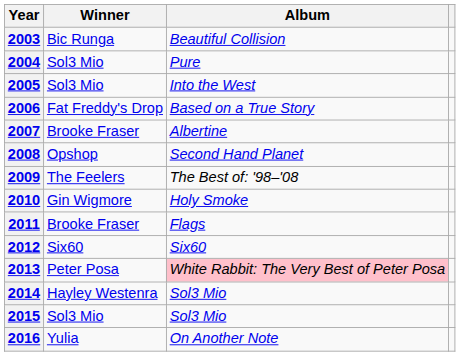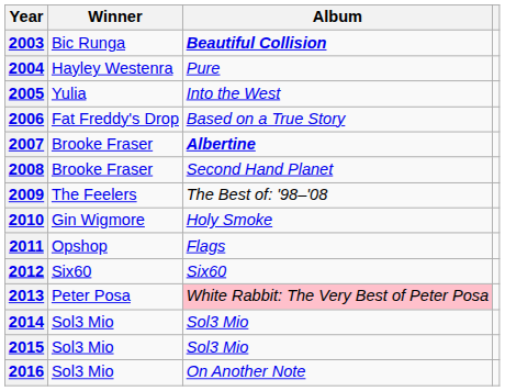 <table class="wikitable sortable">
 <tr>
 <th>Year</th>
 <th>Winner</th>
 <th>Album</th>
 <th></th>
 </tr>
 <tr>
 <th><a href='#'>2003</a></th>
 <td><a href='#'>Bic Runga</a></td>
-<td><em><a href='#'>Beautiful Collision</a></em></td>
+<td><strong><em><a href='#'>Beautiful Collision</a></em></strong></td>
 <td align="center"></td>
 </tr>
 <tr>
 <th><a href='#'>2004</a></th>
-<td><a href='#'>Sol3 Mio</a></td>
+<td><a href='#'>Hayley Westenra</a></td>
 <td><em><a href='#'>Pure</a></em></td>
 <td align="center"></td>
 </tr>
 <tr>
 <th><a href='#'>2005</a></th>
-<td><a href='#'>Sol3 Mio</a></td>
+<td><a href='#'>Yulia</a></td>
 <td><em><a href='#'>Into the West</a></em></td>
 <td align="center"></td>
 </tr>
 <tr>
 <th><a href='#'>2006</a></th>
 <td><a href='#'>Fat Freddy's Drop</a></td>
 <td><em><a href='#'>Based on a True Story</a></em></td>
 <td align="center"></td>
 </tr>
 <tr>
 <th><a href='#'>2007</a></th>
 <td><a href='#'>Brooke Fraser</a></td>
-<td><em><a href='#'>Albertine</a></em></td>
+<td><strong><em><a href='#'>Albertine</a></em></strong></td>
 <td align="center"></td>
 </tr>
 <tr>
 <th><a href='#'>2008</a></th>
-<td><a href='#'>Opshop</a></td>
+<td><a href='#'>Brooke Fraser</a></td>
 <td><em><a href='#'>Second Hand Planet</a></em></td>
 <td align="center"></td>
 </tr>
 <tr>
 <th><a href='#'>2009</a></th>
 <td><a href='#'>The Feelers</a></td>
 <td><em>The Best of: '98–'08</em></td>
 <td align="center"></td>
 </tr>
 <tr>
 <th><a href='#'>2010</a></th>
 <td><a href='#'>Gin Wigmore</a></td>
 <td><em><a href='#'>Holy Smoke</a></em></td>
 <td align="center"></td>
 </tr>
 <tr>
 <th><a href='#'>2011</a></th>
-<td><a href='#'>Brooke Fraser</a></td>
+<td><a href='#'>Opshop</a></td>
 <td><em><a href='#'>Flags</a></em></td>
 <td align="center"></td>
 </tr>
 <tr>
 <th><a href='#'>2012</a></th>
 <td><a href='#'>Six60</a></td>
 <td><em><a href='#'>Six60</a></em></td>
 <td align="center"></td>
 </tr>
 <tr>
 <th><a href='#'>2013</a></th>
 <td><a href='#'>Peter Posa</a></td>
 <td style="background: pink;"><em>White Rabbit: The Very Best of Peter Posa</em></td>
 <td align="center"></td>
 </tr>
 <tr>
 <th><a href='#'>2014</a></th>
-<td><a href='#'>Hayley Westenra</a></td>
+<td><a href='#'>Sol3 Mio</a></td>
 <td><em><a href='#'>Sol3 Mio</a></em></td>
 <td align="center"></td>
 </tr>
 <tr>
 <th><a href='#'>2015</a></th>
 <td><a href='#'>Sol3 Mio</a></td>
 <td><em><a href='#'>Sol3 Mio</a></em></td>
 <td align="center"></td>
 </tr>
 <tr>
 <th><a href='#'>2016</a></th>
-<td><a href='#'>Yulia</a></td>
+<td><a href='#'>Sol3 Mio</a></td>
 <td><em><a href='#'>On Another Note</a></em></td>
 <td align="center"></td>
 </tr>
 </table>
